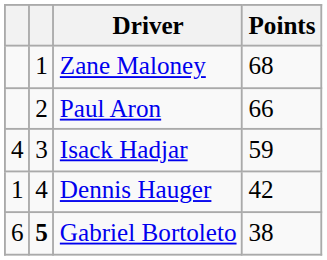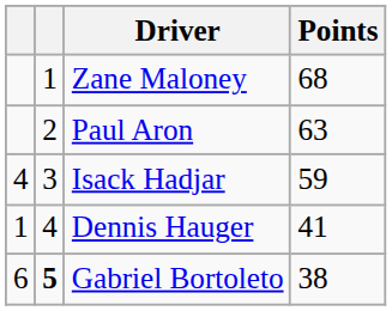 <table class="wikitable" style="font-size: 85%;">
 <tr>
 <th></th>
 <th></th>
 <th>Driver</th>
 <th>Points</th>
 </tr>
 <tr>
 <td align="left"></td>
 <td align="center">1</td>
 <td> <a href='#'>Zane Maloney</a></td>
 <td>68</td>
 </tr>
 <tr>
 <td align="left"></td>
 <td align="center">2</td>
 <td> <a href='#'>Paul Aron</a></td>
-<td>66</td>
+<td>63</td>
 </tr>
 <tr>
 <td align="left"> 4</td>
 <td align="center">3</td>
 <td> <a href='#'>Isack Hadjar</a></td>
 <td>59</td>
 </tr>
 <tr>
 <td align="left"> 1</td>
 <td align="center">4</td>
 <td> <a href='#'>Dennis Hauger</a></td>
-<td>42</td>
+<td>41</td>
 </tr>
 <tr>
 <td align="left"> 6</td>
 <td align="center"><strong>5</strong></td>
 <td> <a href='#'>Gabriel Bortoleto</a></td>
 <td>38</td>
 </tr>
 </table>
